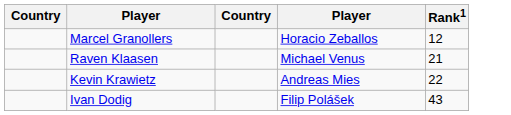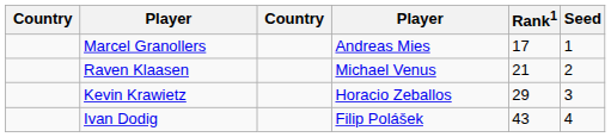 <table class="sortable wikitable">
 <tr>
 <th width="70">Country</th>
 <th width="175">Player</th>
 <th width="70">Country</th>
 <th width="175">Player</th>
 <th>Rank<sup>1</sup></th>
+<th>Seed</th>
 </tr>
 <tr>
 <td></td>
 <td><a href='#'>Marcel Granollers</a></td>
 <td></td>
-<td><a href='#'>Horacio Zeballos</a></td>
-<td>12</td>
+<td><a href='#'>Andreas Mies</a></td>
+<td>17</td>
+<td>1</td>
 </tr>
 <tr>
 <td></td>
 <td><a href='#'>Raven Klaasen</a></td>
 <td></td>
 <td><a href='#'>Michael Venus</a></td>
 <td>21</td>
+<td>2</td>
 </tr>
 <tr>
 <td></td>
 <td><a href='#'>Kevin Krawietz</a></td>
 <td></td>
-<td><a href='#'>Andreas Mies</a></td>
-<td>22</td>
+<td><a href='#'>Horacio Zeballos</a></td>
+<td>29</td>
+<td>3</td>
 </tr>
 <tr>
 <td></td>
 <td><a href='#'>Ivan Dodig</a></td>
 <td></td>
 <td><a href='#'>Filip Polášek</a></td>
 <td>43</td>
+<td>4</td>
 </tr>
 </table>
